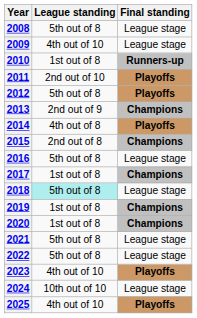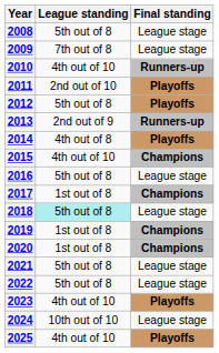 <table class="wikitable" style="text-align:center;">
 <tr>
 <th>Year</th>
 <th>League standing</th>
 <th>Final standing</th>
 </tr>
 <tr>
 <th><a href='#'>2008</a></th>
 <td>5th out of 8</td>
 <td>League stage</td>
 </tr>
 <tr>
 <th><a href='#'>2009</a></th>
-<td>4th out of 10</td>
+<td>7th out of 8</td>
 <td>League stage</td>
 </tr>
 <tr>
 <th><a href='#'>2010</a></th>
-<td>1st out of 8</td>
+<td>4th out of 10</td>
 <td style="background: silver;"><strong>Runners-up</strong></td>
 </tr>
 <tr>
 <th><a href='#'>2011</a></th>
 <td>2nd out of 10</td>
 <td style="background: #cc9966;"><strong>Playoffs</strong></td>
 </tr>
 <tr>
 <th><a href='#'>2012</a></th>
 <td>5th out of 8</td>
 <td style="background: #cc9966;"><strong>Playoffs</strong></td>
 </tr>
 <tr>
 <th><a href='#'>2013</a></th>
 <td>2nd out of 9</td>
-<td style="background: silver;"><strong>Champions</strong></td>
+<td style="background: silver;"><strong>Runners-up</strong></td>
 </tr>
 <tr>
 <th><a href='#'>2014</a></th>
 <td>4th out of 8</td>
 <td style="background: #cc9966;"><strong>Playoffs</strong></td>
 </tr>
 <tr>
 <th><a href='#'>2015</a></th>
-<td>2nd out of 8</td>
+<td>4th out of 10</td>
 <td style="background: silver;"><strong>Champions</strong></td>
 </tr>
 <tr>
 <th><a href='#'>2016</a></th>
 <td>5th out of 8</td>
 <td>League stage</td>
 </tr>
 <tr>
 <th><a href='#'>2017</a></th>
 <td>1st out of 8</td>
 <td style="background: silver;"><strong>Champions</strong></td>
 </tr>
 <tr>
 <th><a href='#'>2018</a></th>
 <td style="background: paleturquoise;">5th out of 8</td>
 <td>League stage</td>
 </tr>
 <tr>
 <th><a href='#'>2019</a></th>
 <td>1st out of 8</td>
 <td style="background: silver;"><strong>Champions</strong></td>
 </tr>
 <tr>
 <th><a href='#'>2020</a></th>
 <td>1st out of 8</td>
 <td style="background: silver;"><strong>Champions</strong></td>
 </tr>
 <tr>
 <th><a href='#'>2021</a></th>
 <td>5th out of 8</td>
 <td>League stage</td>
 </tr>
 <tr>
 <th><a href='#'>2022</a></th>
 <td>5th out of 8</td>
 <td>League stage</td>
 </tr>
 <tr>
 <th><a href='#'>2023</a></th>
 <td>4th out of 10</td>
 <td style="background: #cc9966;"><strong>Playoffs</strong></td>
 </tr>
 <tr>
 <th><a href='#'>2024</a></th>
 <td>10th out of 10</td>
 <td>League stage</td>
 </tr>
 <tr>
 <th><a href='#'>2025</a></th>
 <td>4th out of 10</td>
 <td style="background: #cc9966;"><strong>Playoffs</strong></td>
 </tr>
 </table>
